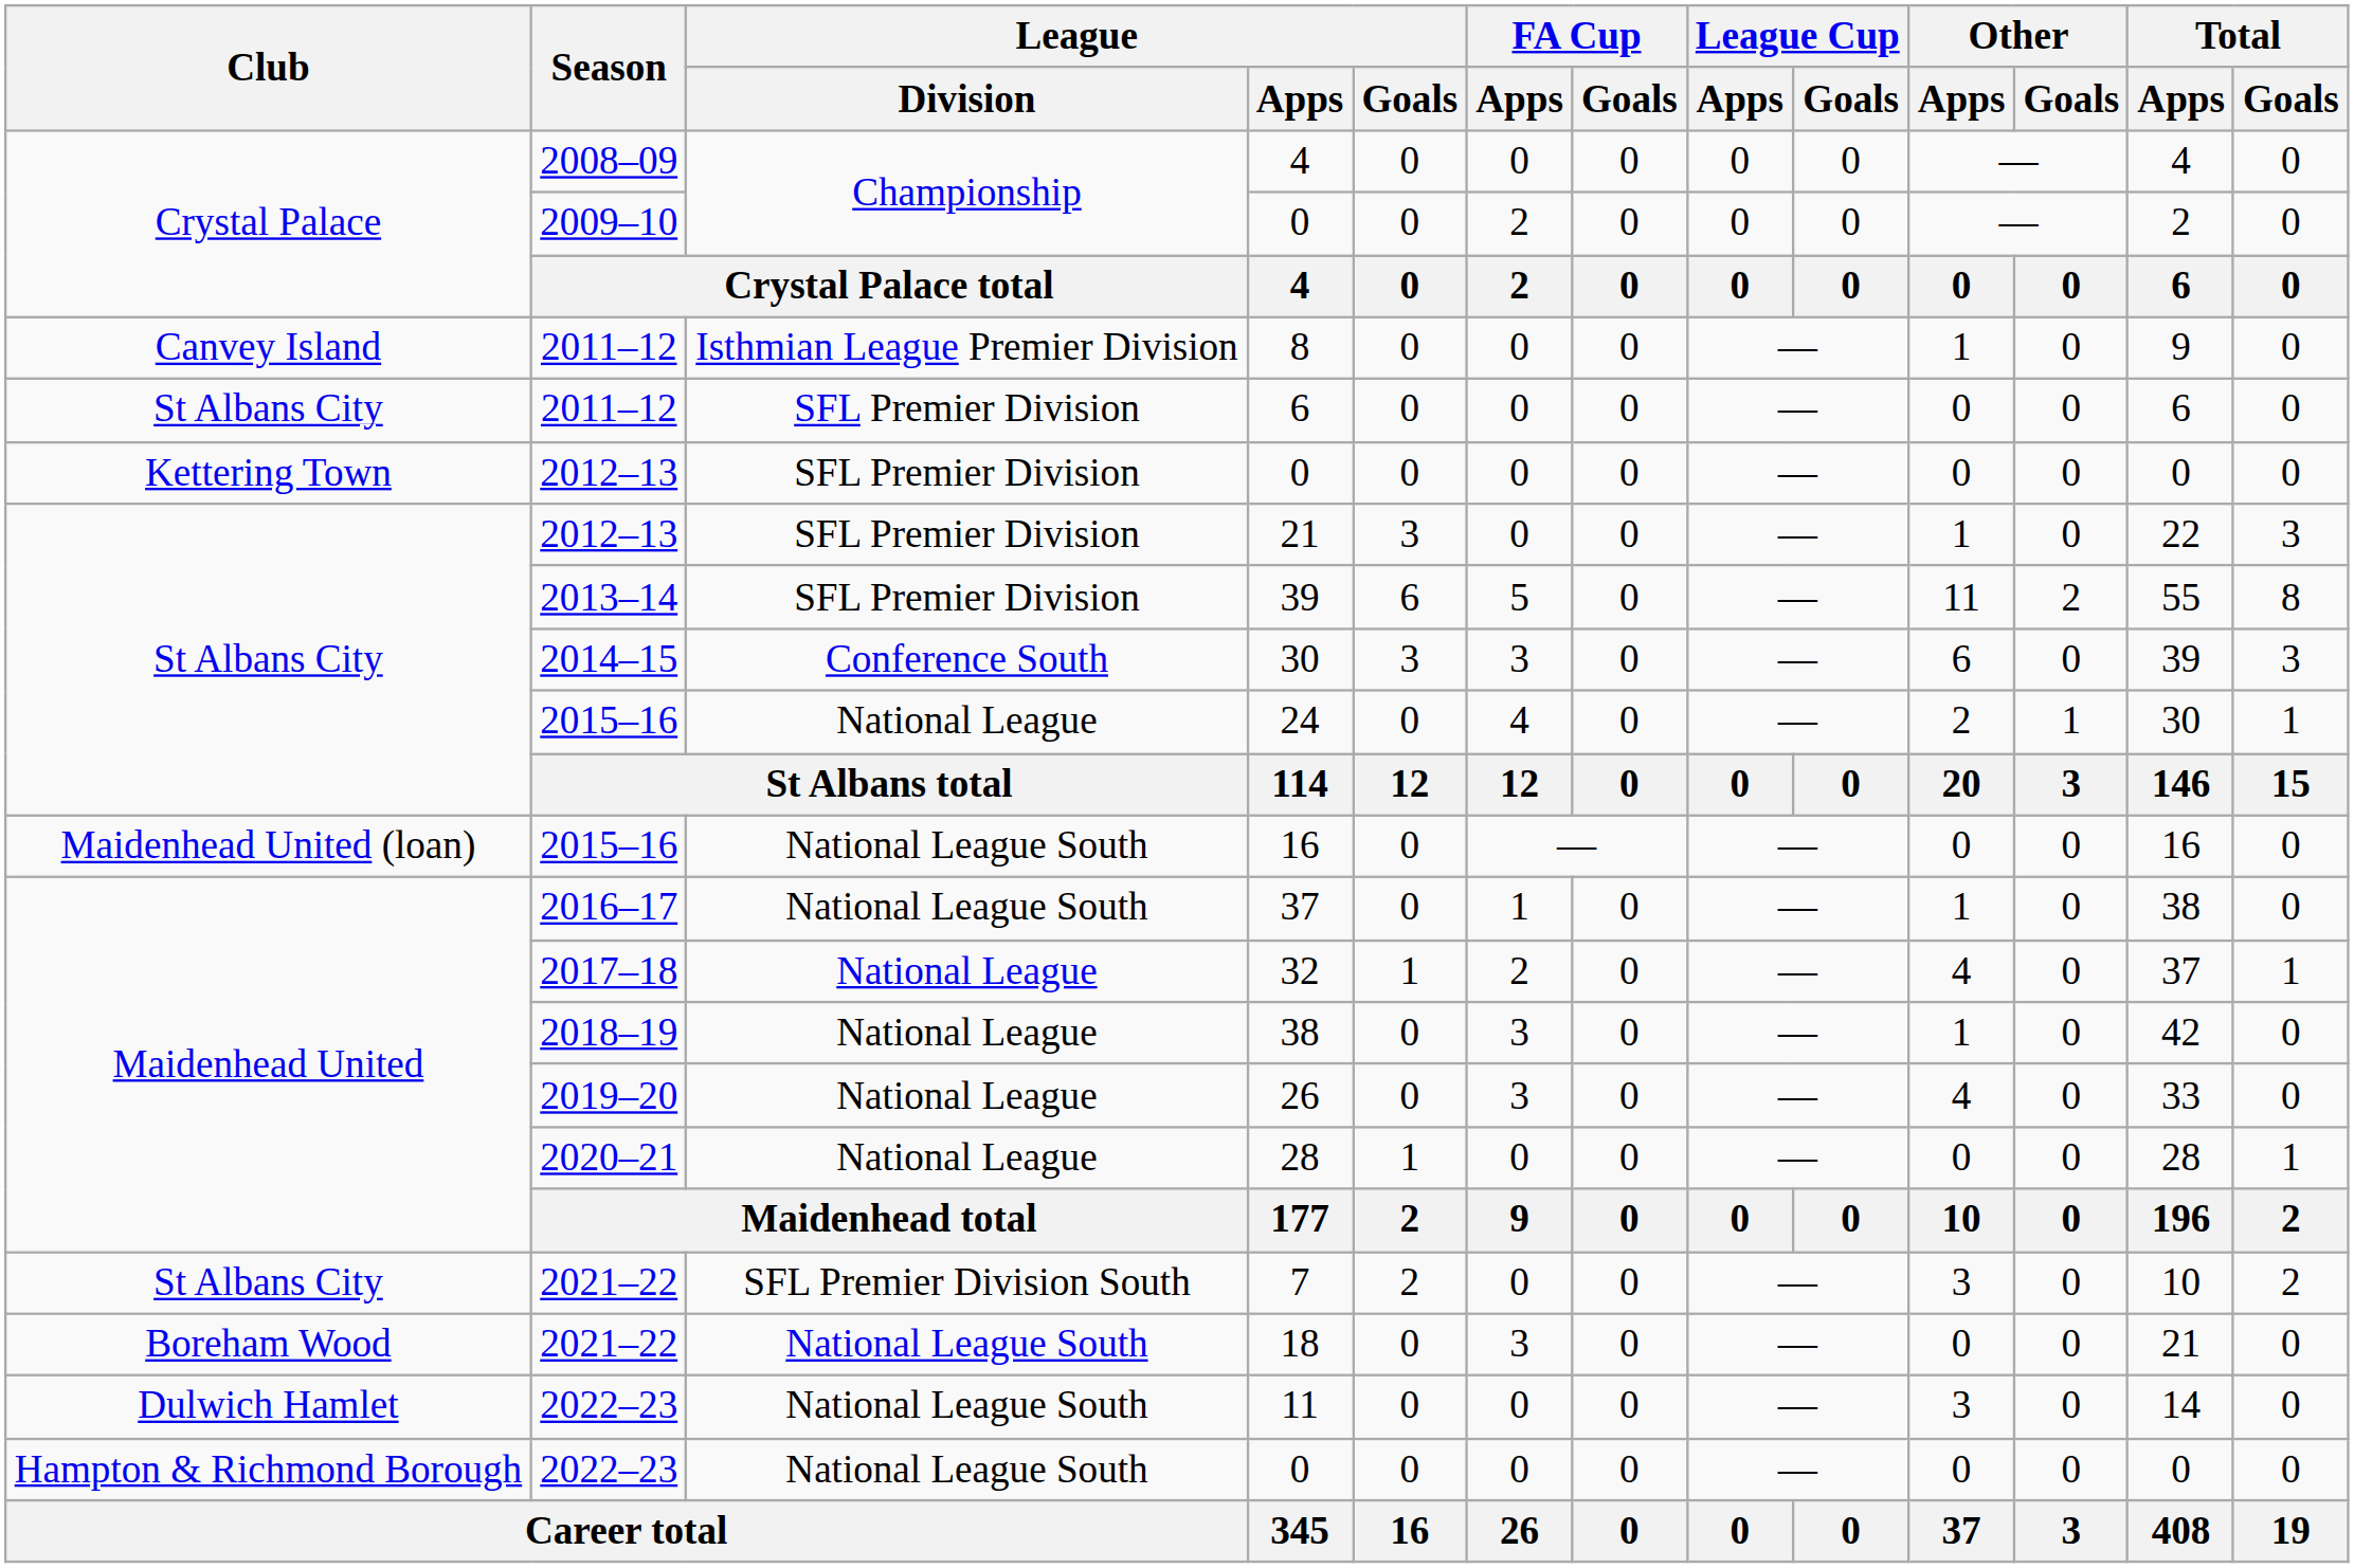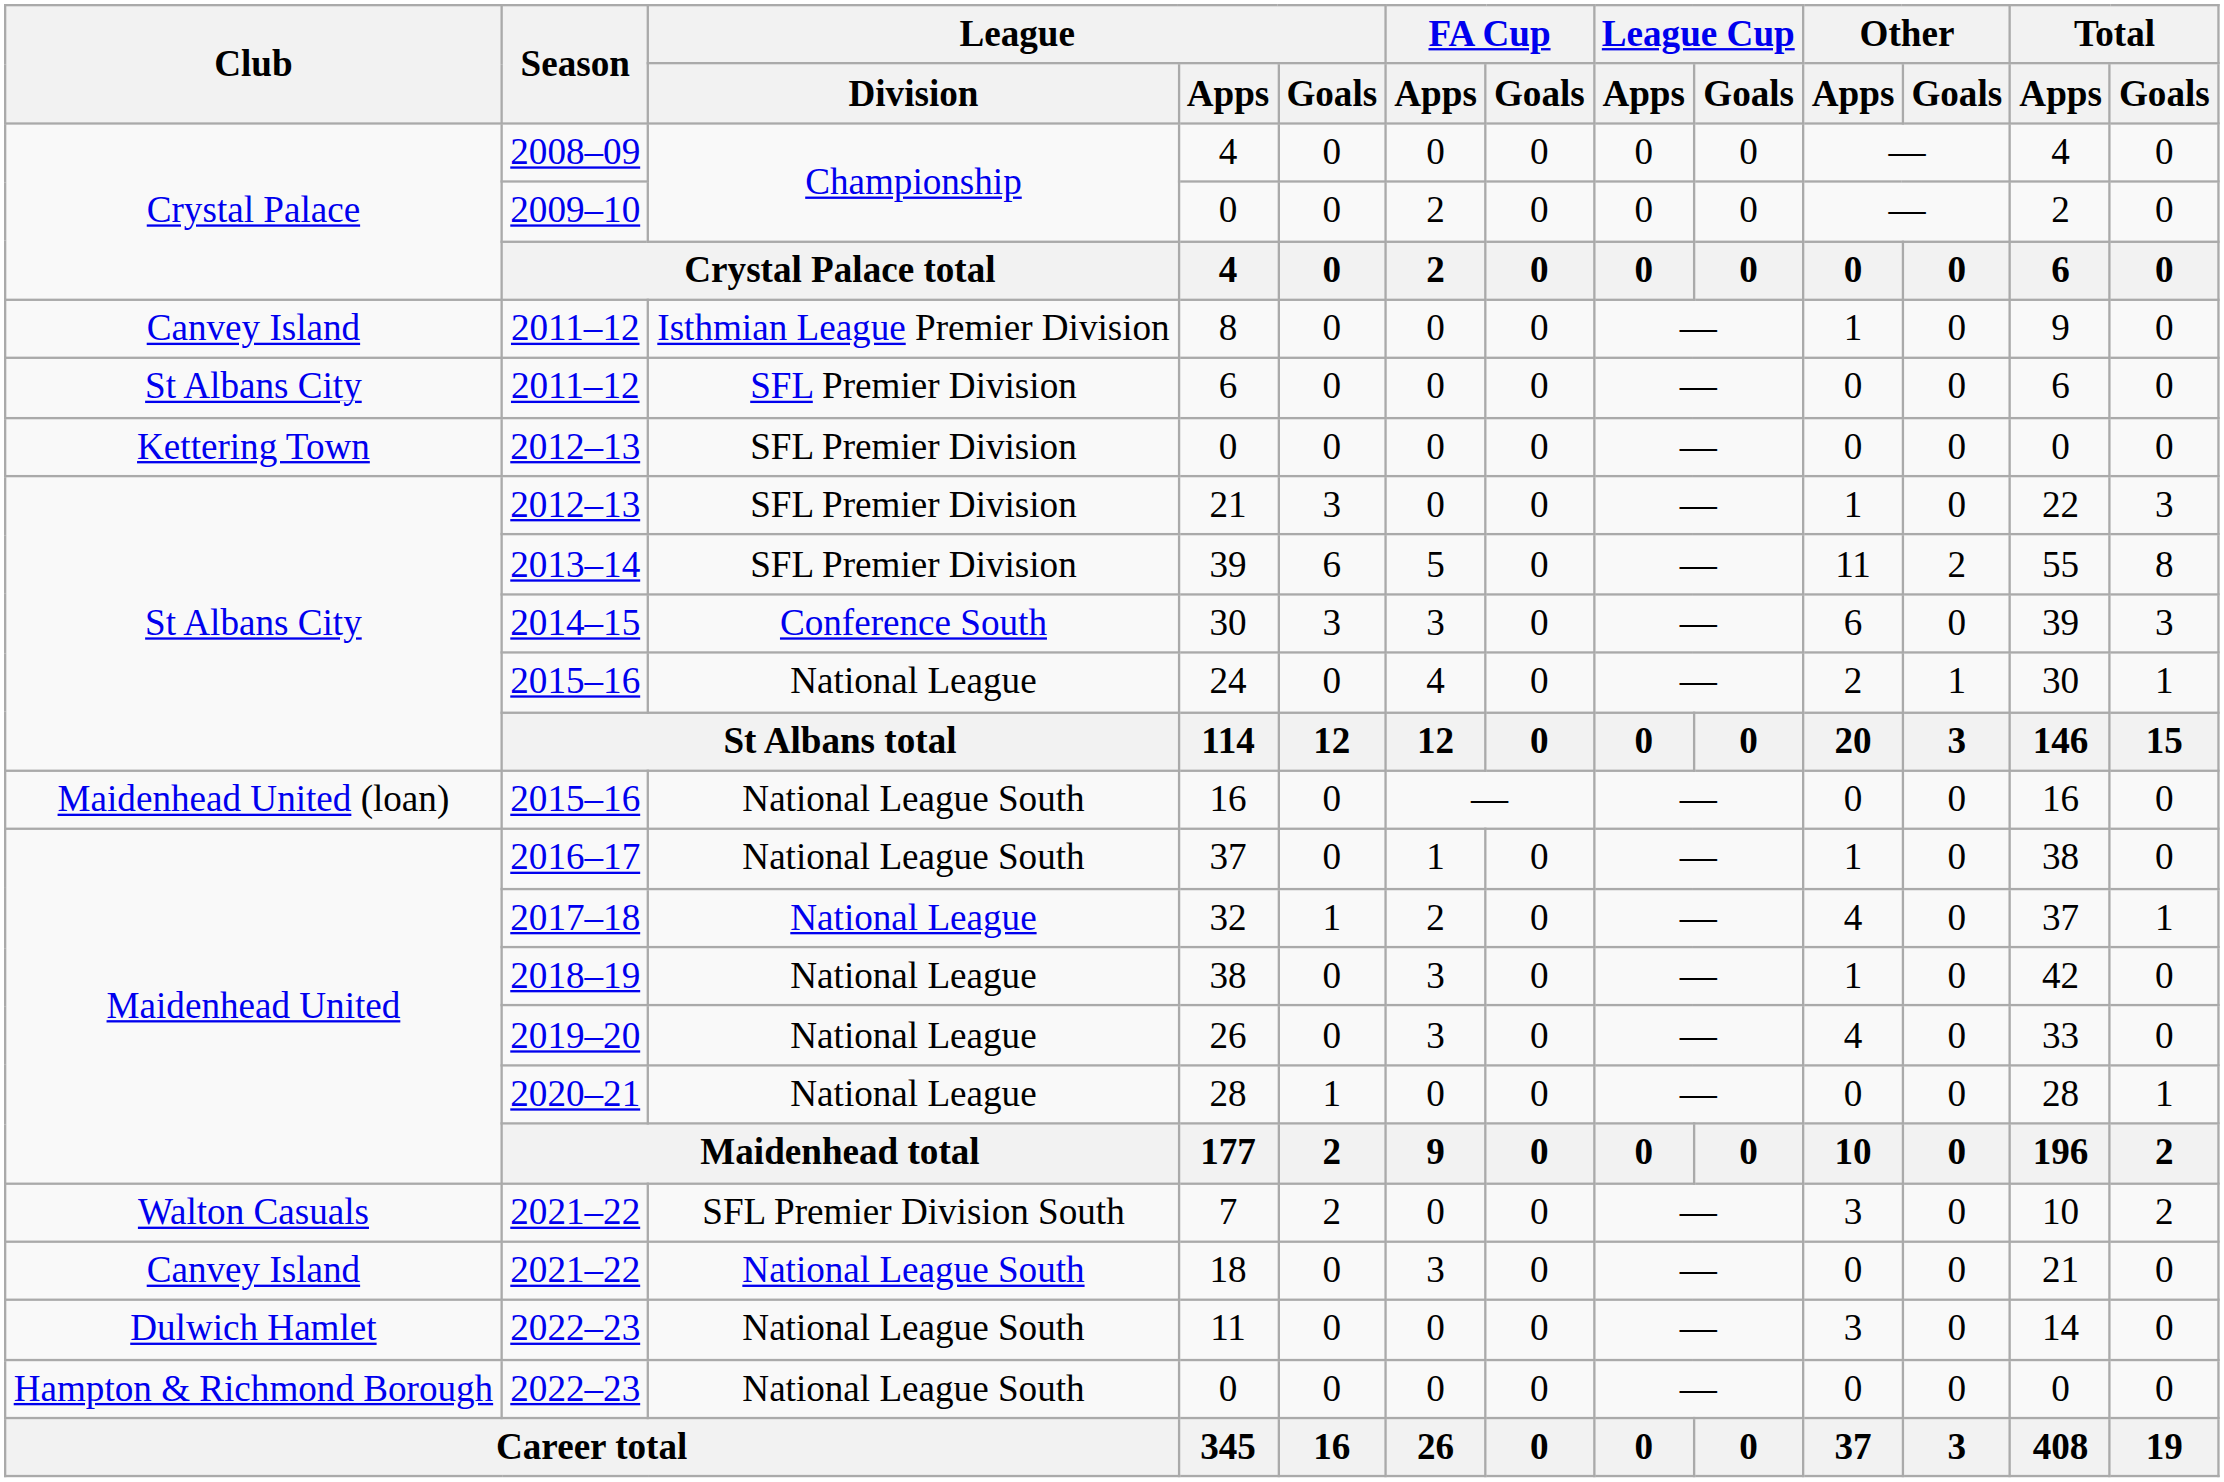 <table class="wikitable" style="text-align:center">
 <tr>
 <th rowspan="2">Club</th>
 <th rowspan="2">Season</th>
 <th colspan="3">League</th>
 <th colspan="2"><a href='#'>FA Cup</a></th>
 <th colspan="2"><a href='#'>League Cup</a></th>
 <th colspan="2">Other</th>
 <th colspan="2">Total</th>
 </tr>
 <tr>
 <th>Division</th>
 <th>Apps</th>
 <th>Goals</th>
 <th>Apps</th>
 <th>Goals</th>
 <th>Apps</th>
 <th>Goals</th>
 <th>Apps</th>
 <th>Goals</th>
 <th>Apps</th>
 <th>Goals</th>
 </tr>
 <tr>
 <td rowspan="3"><a href='#'>Crystal Palace</a></td>
 <td><a href='#'>2008–09</a></td>
 <td rowspan="2"><a href='#'>Championship</a></td>
 <td>4</td>
 <td>0</td>
 <td>0</td>
 <td>0</td>
 <td>0</td>
 <td>0</td>
 <td colspan="2">—</td>
 <td>4</td>
 <td>0</td>
 </tr>
 <tr>
 <td><a href='#'>2009–10</a></td>
 <td>0</td>
 <td>0</td>
 <td>2</td>
 <td>0</td>
 <td>0</td>
 <td>0</td>
 <td colspan="2">—</td>
 <td>2</td>
 <td>0</td>
 </tr>
 <tr>
 <th colspan="2">Crystal Palace total</th>
 <th>4</th>
 <th>0</th>
 <th>2</th>
 <th>0</th>
 <th>0</th>
 <th>0</th>
 <th>0</th>
 <th>0</th>
 <th>6</th>
 <th>0</th>
 </tr>
 <tr>
 <td><a href='#'>Canvey Island</a></td>
 <td><a href='#'>2011–12</a></td>
 <td><a href='#'>Isthmian League</a> Premier Division</td>
 <td>8</td>
 <td>0</td>
 <td>0</td>
 <td>0</td>
 <td colspan="2">—</td>
 <td>1</td>
 <td>0</td>
 <td>9</td>
 <td>0</td>
 </tr>
 <tr>
 <td><a href='#'>St Albans City</a></td>
 <td><a href='#'>2011–12</a></td>
 <td><a href='#'>SFL</a> Premier Division</td>
 <td>6</td>
 <td>0</td>
 <td>0</td>
 <td>0</td>
 <td colspan="2">—</td>
 <td>0</td>
 <td>0</td>
 <td>6</td>
 <td>0</td>
 </tr>
 <tr>
 <td><a href='#'>Kettering Town</a></td>
 <td><a href='#'>2012–13</a></td>
 <td>SFL Premier Division</td>
 <td>0</td>
 <td>0</td>
 <td>0</td>
 <td>0</td>
 <td colspan="2">—</td>
 <td>0</td>
 <td>0</td>
 <td>0</td>
 <td>0</td>
 </tr>
 <tr>
 <td rowspan="5"><a href='#'>St Albans City</a></td>
 <td><a href='#'>2012–13</a></td>
 <td>SFL Premier Division</td>
 <td>21</td>
 <td>3</td>
 <td>0</td>
 <td>0</td>
 <td colspan="2">—</td>
 <td>1</td>
 <td>0</td>
 <td>22</td>
 <td>3</td>
 </tr>
 <tr>
 <td><a href='#'>2013–14</a></td>
 <td>SFL Premier Division</td>
 <td>39</td>
 <td>6</td>
 <td>5</td>
 <td>0</td>
 <td colspan="2">—</td>
 <td>11</td>
 <td>2</td>
 <td>55</td>
 <td>8</td>
 </tr>
 <tr>
 <td><a href='#'>2014–15</a></td>
 <td><a href='#'>Conference South</a></td>
 <td>30</td>
 <td>3</td>
 <td>3</td>
 <td>0</td>
 <td colspan="2">—</td>
 <td>6</td>
 <td>0</td>
 <td>39</td>
 <td>3</td>
 </tr>
 <tr>
 <td><a href='#'>2015–16</a></td>
 <td>National League</td>
 <td>24</td>
 <td>0</td>
 <td>4</td>
 <td>0</td>
 <td colspan="2">—</td>
 <td>2</td>
 <td>1</td>
 <td>30</td>
 <td>1</td>
 </tr>
 <tr>
 <th colspan="2">St Albans total</th>
 <th>114</th>
 <th>12</th>
 <th>12</th>
 <th>0</th>
 <th>0</th>
 <th>0</th>
 <th>20</th>
 <th>3</th>
 <th>146</th>
 <th>15</th>
 </tr>
 <tr>
 <td><a href='#'>Maidenhead United</a> (loan)</td>
 <td><a href='#'>2015–16</a></td>
 <td>National League South</td>
 <td>16</td>
 <td>0</td>
 <td colspan="2">—</td>
 <td colspan="2">—</td>
 <td>0</td>
 <td>0</td>
 <td>16</td>
 <td>0</td>
 </tr>
 <tr>
 <td rowspan="6"><a href='#'>Maidenhead United</a></td>
 <td><a href='#'>2016–17</a></td>
 <td>National League South</td>
 <td>37</td>
 <td>0</td>
 <td>1</td>
 <td>0</td>
 <td colspan="2">—</td>
 <td>1</td>
 <td>0</td>
 <td>38</td>
 <td>0</td>
 </tr>
 <tr>
 <td><a href='#'>2017–18</a></td>
 <td><a href='#'>National League</a></td>
 <td>32</td>
 <td>1</td>
 <td>2</td>
 <td>0</td>
 <td colspan="2">—</td>
 <td>4</td>
 <td>0</td>
 <td>37</td>
 <td>1</td>
 </tr>
 <tr>
 <td><a href='#'>2018–19</a></td>
 <td>National League</td>
 <td>38</td>
 <td>0</td>
 <td>3</td>
 <td>0</td>
 <td colspan="2">—</td>
 <td>1</td>
 <td>0</td>
 <td>42</td>
 <td>0</td>
 </tr>
 <tr>
 <td><a href='#'>2019–20</a></td>
 <td>National League</td>
 <td>26</td>
 <td>0</td>
 <td>3</td>
 <td>0</td>
 <td colspan="2">—</td>
 <td>4</td>
 <td>0</td>
 <td>33</td>
 <td>0</td>
 </tr>
 <tr>
 <td><a href='#'>2020–21</a></td>
 <td>National League</td>
 <td>28</td>
 <td>1</td>
 <td>0</td>
 <td>0</td>
 <td colspan="2">—</td>
 <td>0</td>
 <td>0</td>
 <td>28</td>
 <td>1</td>
 </tr>
 <tr>
 <th colspan="2">Maidenhead total</th>
 <th>177</th>
 <th>2</th>
 <th>9</th>
 <th>0</th>
 <th>0</th>
 <th>0</th>
 <th>10</th>
 <th>0</th>
 <th>196</th>
 <th>2</th>
 </tr>
 <tr>
-<td><a href='#'>St Albans City</a></td>
+<td rowspan="1"><a href='#'>Walton Casuals</a></td>
 <td><a href='#'>2021–22</a></td>
 <td>SFL Premier Division South</td>
 <td>7</td>
 <td>2</td>
 <td>0</td>
 <td>0</td>
 <td colspan="2">—</td>
 <td>3</td>
 <td>0</td>
 <td>10</td>
 <td>2</td>
 </tr>
 <tr>
-<td rowspan="1"><a href='#'>Boreham Wood</a></td>
+<td><a href='#'>Canvey Island</a></td>
 <td><a href='#'>2021–22</a></td>
 <td><a href='#'>National League South</a></td>
 <td>18</td>
 <td>0</td>
 <td>3</td>
 <td>0</td>
 <td colspan="2">—</td>
 <td>0</td>
 <td>0</td>
 <td>21</td>
 <td>0</td>
 </tr>
 <tr>
 <td rowspan="1"><a href='#'>Dulwich Hamlet</a></td>
 <td><a href='#'>2022–23</a></td>
 <td>National League South</td>
 <td>11</td>
 <td>0</td>
 <td>0</td>
 <td>0</td>
 <td colspan="2">—</td>
 <td>3</td>
 <td>0</td>
 <td>14</td>
 <td>0</td>
 </tr>
 <tr>
 <td rowspan="1"><a href='#'>Hampton & Richmond Borough</a></td>
 <td><a href='#'>2022–23</a></td>
 <td>National League South</td>
 <td>0</td>
 <td>0</td>
 <td>0</td>
 <td>0</td>
 <td colspan="2">—</td>
 <td>0</td>
 <td>0</td>
 <td>0</td>
 <td>0</td>
 </tr>
 <tr>
 <th colspan="3">Career total</th>
 <th>345</th>
 <th>16</th>
 <th>26</th>
 <th>0</th>
 <th>0</th>
 <th>0</th>
 <th>37</th>
 <th>3</th>
 <th>408</th>
 <th>19</th>
 </tr>
 </table>
